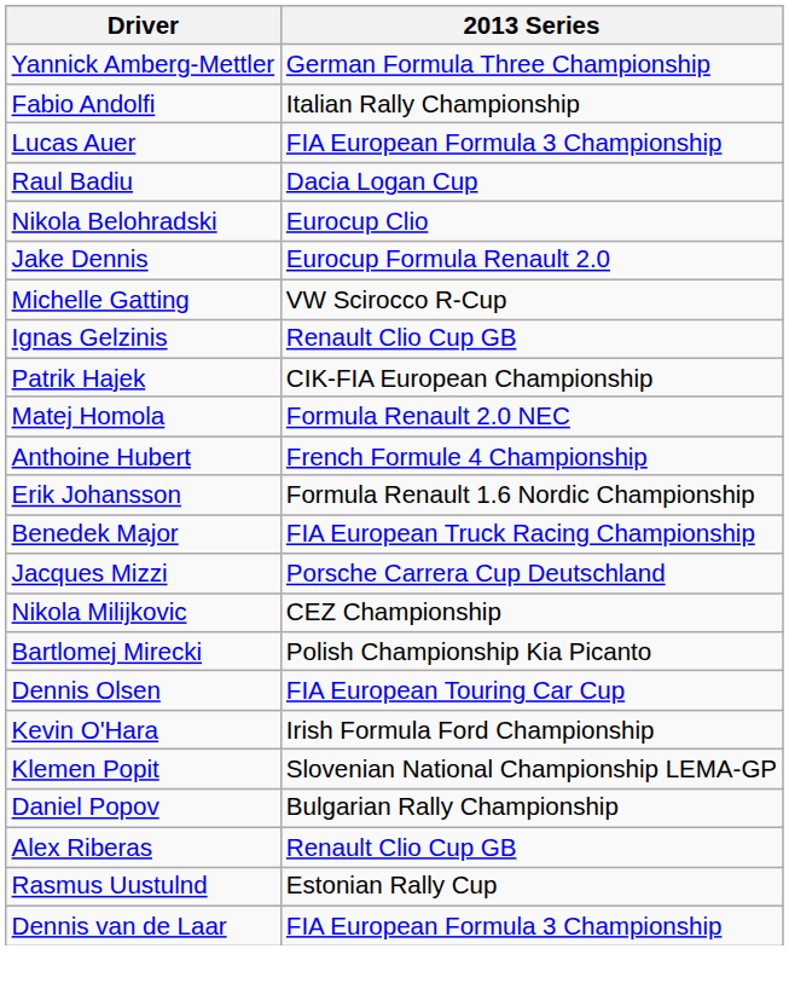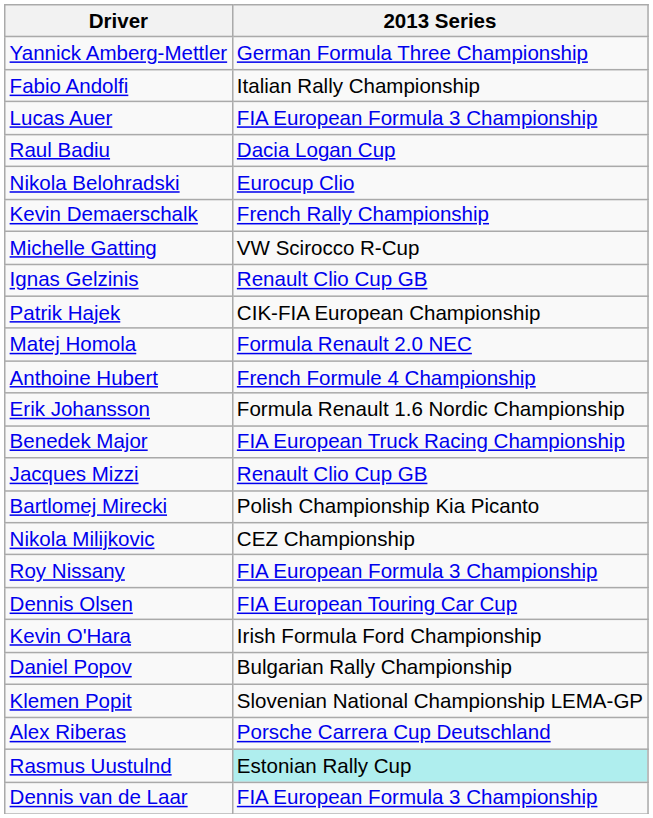 <table class="wikitable" style="font-size: 85%">
 <tr>
 <th>Driver</th>
 <th>2013 Series</th>
 </tr>
 <tr>
 <td> <a href='#'>Yannick Amberg-Mettler</a></td>
 <td><a href='#'>German Formula Three Championship</a></td>
 </tr>
 <tr>
 <td> <a href='#'>Fabio Andolfi</a></td>
 <td>Italian Rally Championship</td>
 </tr>
 <tr>
 <td> <a href='#'>Lucas Auer</a></td>
 <td><a href='#'>FIA European Formula 3 Championship</a></td>
 </tr>
 <tr>
 <td> <a href='#'>Raul Badiu</a></td>
 <td><a href='#'>Dacia Logan Cup</a></td>
 </tr>
 <tr>
 <td> <a href='#'>Nikola Belohradski</a></td>
 <td><a href='#'>Eurocup Clio</a></td>
 </tr>
 <tr>
-<td> <a href='#'>Jake Dennis</a></td>
-<td><a href='#'>Eurocup Formula Renault 2.0</a></td>
+<td> <a href='#'>Kevin Demaerschalk</a></td>
+<td><a href='#'>French Rally Championship</a></td>
 </tr>
 <tr>
 <td> <a href='#'>Michelle Gatting</a></td>
 <td>VW Scirocco R-Cup</td>
 </tr>
 <tr>
 <td> <a href='#'>Ignas Gelzinis</a></td>
 <td><a href='#'>Renault Clio Cup GB</a></td>
 </tr>
 <tr>
 <td> <a href='#'>Patrik Hajek</a></td>
 <td>CIK-FIA European Championship</td>
 </tr>
 <tr>
 <td> <a href='#'>Matej Homola</a></td>
 <td><a href='#'>Formula Renault 2.0 NEC</a></td>
 </tr>
 <tr>
 <td> <a href='#'>Anthoine Hubert</a></td>
 <td><a href='#'>French Formule 4 Championship</a></td>
 </tr>
 <tr>
 <td> <a href='#'>Erik Johansson</a></td>
 <td>Formula Renault 1.6 Nordic Championship</td>
 </tr>
 <tr>
 <td> <a href='#'>Benedek Major</a></td>
 <td><a href='#'>FIA European Truck Racing Championship</a></td>
 </tr>
 <tr>
 <td> <a href='#'>Jacques Mizzi</a></td>
-<td><a href='#'>Porsche Carrera Cup Deutschland</a></td>
+<td><a href='#'>Renault Clio Cup GB</a></td>
+</tr>
+<tr>
+<td> <a href='#'>Bartlomej Mirecki</a></td>
+<td>Polish Championship Kia Picanto</td>
 </tr>
 <tr>
 <td> <a href='#'>Nikola Milijkovic</a></td>
 <td>CEZ Championship</td>
 </tr>
 <tr>
-<td> <a href='#'>Bartlomej Mirecki</a></td>
-<td>Polish Championship Kia Picanto</td>
+<td> <a href='#'>Roy Nissany</a></td>
+<td><a href='#'>FIA European Formula 3 Championship</a></td>
 </tr>
 <tr>
 <td> <a href='#'>Dennis Olsen</a></td>
 <td><a href='#'>FIA European Touring Car Cup</a></td>
 </tr>
 <tr>
 <td> <a href='#'>Kevin O'Hara</a></td>
 <td>Irish Formula Ford Championship</td>
 </tr>
 <tr>
+<td> <a href='#'>Daniel Popov</a></td>
+<td>Bulgarian Rally Championship</td>
+</tr>
+<tr>
 <td> <a href='#'>Klemen Popit</a></td>
 <td>Slovenian National Championship LEMA-GP</td>
 </tr>
 <tr>
-<td> <a href='#'>Daniel Popov</a></td>
-<td>Bulgarian Rally Championship</td>
-</tr>
-<tr>
 <td> <a href='#'>Alex Riberas</a></td>
-<td><a href='#'>Renault Clio Cup GB</a></td>
+<td><a href='#'>Porsche Carrera Cup Deutschland</a></td>
 </tr>
 <tr>
 <td> <a href='#'>Rasmus Uustulnd</a></td>
-<td>Estonian Rally Cup</td>
+<td style="background: paleturquoise;">Estonian Rally Cup</td>
 </tr>
 <tr>
 <td> <a href='#'>Dennis van de Laar</a></td>
 <td><a href='#'>FIA European Formula 3 Championship</a></td>
 </tr>
 </table>
